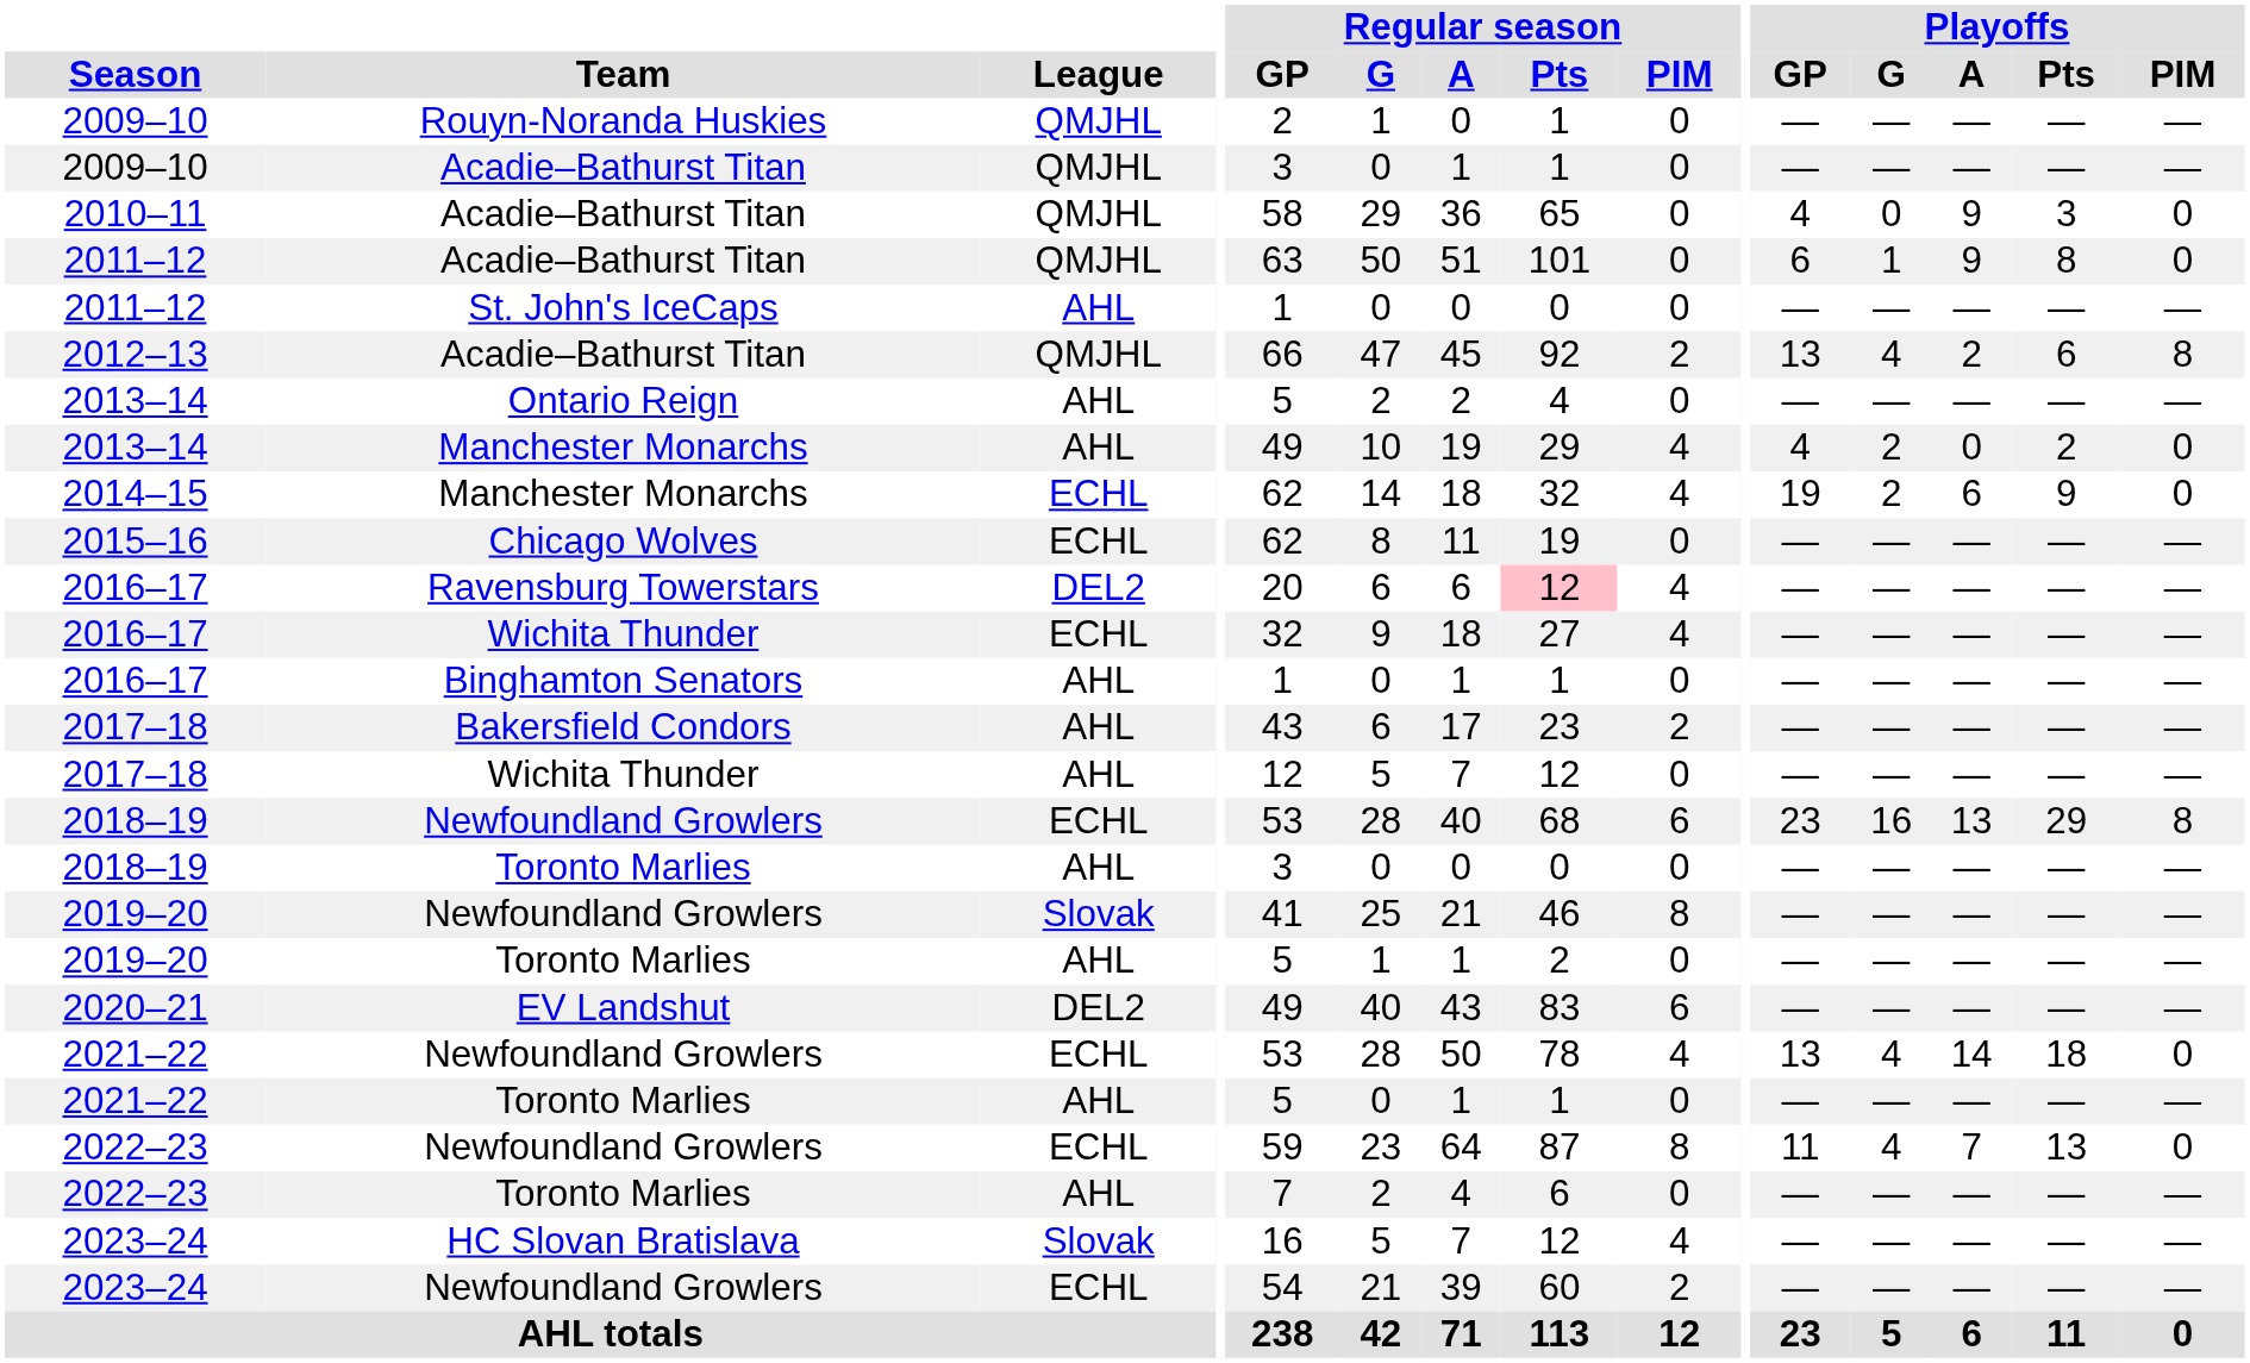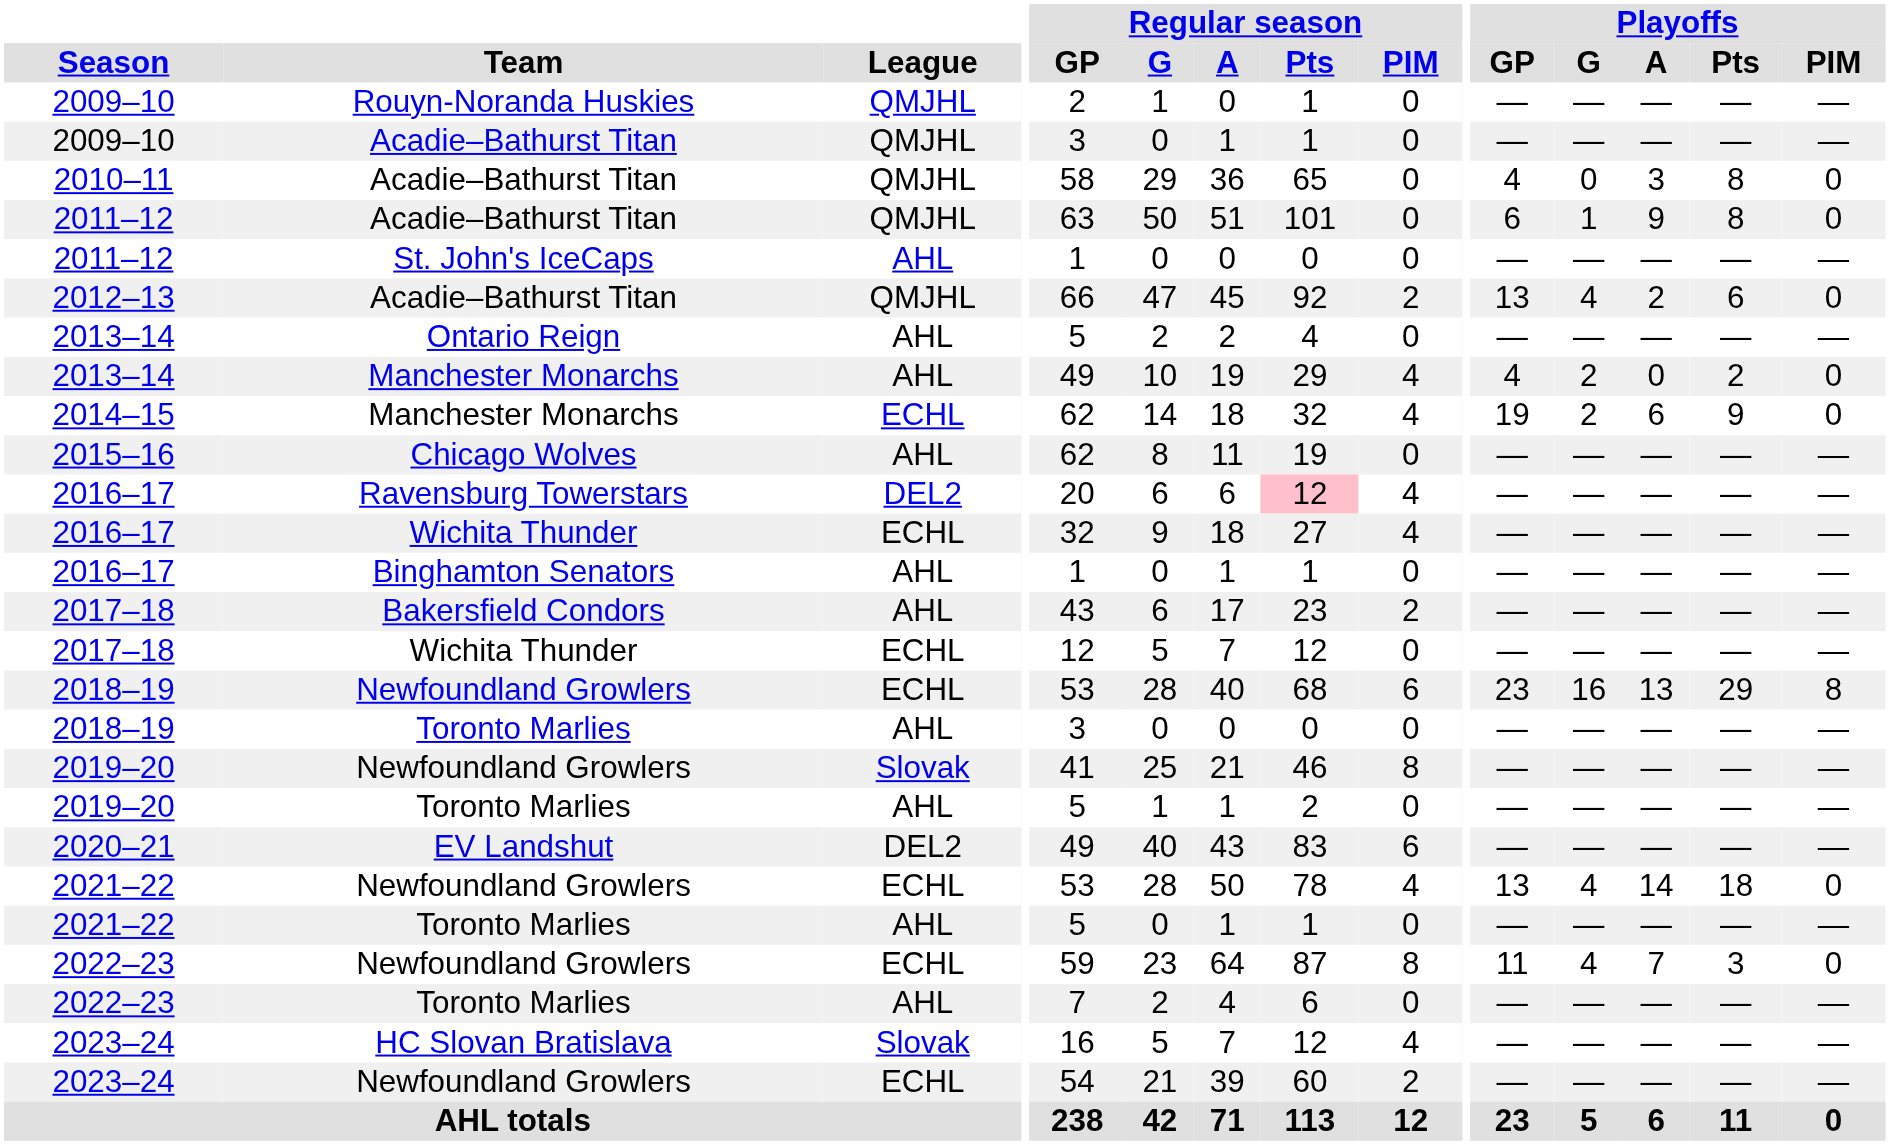 <table border="0" cellpadding="1" cellspacing="0" style="text-align:center; width:60em">
 <tr bgcolor="#e0e0e0">
 <th colspan="3" bgcolor="#ffffff"></th>
 <th rowspan="94" bgcolor="#ffffff"></th>
 <th colspan="5"><a href='#'>Regular season</a></th>
 <th rowspan="94" bgcolor="#ffffff"></th>
 <th colspan="5"><a href='#'>Playoffs</a></th>
 </tr>
 <tr bgcolor="#e0e0e0">
 <th><a href='#'>Season</a></th>
 <th>Team</th>
 <th>League</th>
 <th>GP</th>
 <th><a href='#'>G</a></th>
 <th><a href='#'>A</a></th>
 <th><a href='#'>Pts</a></th>
 <th><a href='#'>PIM</a></th>
 <th>GP</th>
 <th>G</th>
 <th>A</th>
 <th>Pts</th>
 <th>PIM</th>
 </tr>
 <tr>
 <td><a href='#'>2009–10</a></td>
 <td><a href='#'>Rouyn-Noranda Huskies</a></td>
 <td><a href='#'>QMJHL</a></td>
 <td>2</td>
 <td>1</td>
 <td>0</td>
 <td>1</td>
 <td>0</td>
 <td>—</td>
 <td>—</td>
 <td>—</td>
 <td>—</td>
 <td>—</td>
 </tr>
 <tr>
 </tr>
 <tr bgcolor="#f0f0f0">
 <td>2009–10</td>
 <td><a href='#'>Acadie–Bathurst Titan</a></td>
 <td>QMJHL</td>
 <td>3</td>
 <td>0</td>
 <td>1</td>
 <td>1</td>
 <td>0</td>
 <td>—</td>
 <td>—</td>
 <td>—</td>
 <td>—</td>
 <td>—</td>
 </tr>
 <tr>
 <td><a href='#'>2010–11</a></td>
 <td>Acadie–Bathurst Titan</td>
 <td>QMJHL</td>
 <td>58</td>
 <td>29</td>
 <td>36</td>
 <td>65</td>
 <td>0</td>
 <td>4</td>
 <td>0</td>
-<td>9</td>
 <td>3</td>
+<td>8</td>
 <td>0</td>
 </tr>
 <tr bgcolor="#f0f0f0">
 <td><a href='#'>2011–12</a></td>
 <td>Acadie–Bathurst Titan</td>
 <td>QMJHL</td>
 <td>63</td>
 <td>50</td>
 <td>51</td>
 <td>101</td>
 <td>0</td>
 <td>6</td>
 <td>1</td>
 <td>9</td>
 <td>8</td>
 <td>0</td>
 </tr>
 <tr>
 <td><a href='#'>2011–12</a></td>
 <td><a href='#'>St. John's IceCaps</a></td>
 <td><a href='#'>AHL</a></td>
 <td>1</td>
 <td>0</td>
 <td>0</td>
 <td>0</td>
 <td>0</td>
 <td>—</td>
 <td>—</td>
 <td>—</td>
 <td>—</td>
 <td>—</td>
 </tr>
 <tr bgcolor="#f0f0f0">
 <td><a href='#'>2012–13</a></td>
 <td>Acadie–Bathurst Titan</td>
 <td>QMJHL</td>
 <td>66</td>
 <td>47</td>
 <td>45</td>
 <td>92</td>
 <td>2</td>
 <td>13</td>
 <td>4</td>
 <td>2</td>
 <td>6</td>
-<td>8</td>
+<td>0</td>
 </tr>
 <tr>
 <td><a href='#'>2013–14</a></td>
 <td><a href='#'>Ontario Reign</a></td>
 <td>AHL</td>
 <td>5</td>
 <td>2</td>
 <td>2</td>
 <td>4</td>
 <td>0</td>
 <td>—</td>
 <td>—</td>
 <td>—</td>
 <td>—</td>
 <td>—</td>
 </tr>
 <tr bgcolor="#f0f0f0">
 <td><a href='#'>2013–14</a></td>
 <td><a href='#'>Manchester Monarchs</a></td>
 <td>AHL</td>
 <td>49</td>
 <td>10</td>
 <td>19</td>
 <td>29</td>
 <td>4</td>
 <td>4</td>
 <td>2</td>
 <td>0</td>
 <td>2</td>
 <td>0</td>
 </tr>
 <tr>
 <td><a href='#'>2014–15</a></td>
 <td>Manchester Monarchs</td>
 <td><a href='#'>ECHL</a></td>
 <td>62</td>
 <td>14</td>
 <td>18</td>
 <td>32</td>
 <td>4</td>
 <td>19</td>
 <td>2</td>
 <td>6</td>
 <td>9</td>
 <td>0</td>
 </tr>
 <tr bgcolor="#f0f0f0">
 <td><a href='#'>2015–16</a></td>
 <td><a href='#'>Chicago Wolves</a></td>
-<td>ECHL</td>
+<td>AHL</td>
 <td>62</td>
 <td>8</td>
 <td>11</td>
 <td>19</td>
 <td>0</td>
 <td>—</td>
 <td>—</td>
 <td>—</td>
 <td>—</td>
 <td>—</td>
 </tr>
 <tr>
 <td><a href='#'>2016–17</a></td>
 <td><a href='#'>Ravensburg Towerstars</a></td>
 <td><a href='#'>DEL2</a></td>
 <td>20</td>
 <td>6</td>
 <td>6</td>
 <td style="background: pink;">12</td>
 <td>4</td>
 <td>—</td>
 <td>—</td>
 <td>—</td>
 <td>—</td>
 <td>—</td>
 </tr>
 <tr bgcolor="#f0f0f0">
 <td><a href='#'>2016–17</a></td>
 <td><a href='#'>Wichita Thunder</a></td>
 <td>ECHL</td>
 <td>32</td>
 <td>9</td>
 <td>18</td>
 <td>27</td>
 <td>4</td>
 <td>—</td>
 <td>—</td>
 <td>—</td>
 <td>—</td>
 <td>—</td>
 </tr>
 <tr>
 <td><a href='#'>2016–17</a></td>
 <td><a href='#'>Binghamton Senators</a></td>
 <td>AHL</td>
 <td>1</td>
 <td>0</td>
 <td>1</td>
 <td>1</td>
 <td>0</td>
 <td>—</td>
 <td>—</td>
 <td>—</td>
 <td>—</td>
 <td>—</td>
 </tr>
 <tr bgcolor="#f0f0f0">
 <td><a href='#'>2017–18</a></td>
 <td><a href='#'>Bakersfield Condors</a></td>
 <td>AHL</td>
 <td>43</td>
 <td>6</td>
 <td>17</td>
 <td>23</td>
 <td>2</td>
 <td>—</td>
 <td>—</td>
 <td>—</td>
 <td>—</td>
 <td>—</td>
 </tr>
 <tr>
 <td><a href='#'>2017–18</a></td>
 <td>Wichita Thunder</td>
-<td>AHL</td>
+<td>ECHL</td>
 <td>12</td>
 <td>5</td>
 <td>7</td>
 <td>12</td>
 <td>0</td>
 <td>—</td>
 <td>—</td>
 <td>—</td>
 <td>—</td>
 <td>—</td>
 </tr>
 <tr bgcolor="#f0f0f0">
 <td><a href='#'>2018–19</a></td>
 <td><a href='#'>Newfoundland Growlers</a></td>
 <td>ECHL</td>
 <td>53</td>
 <td>28</td>
 <td>40</td>
 <td>68</td>
 <td>6</td>
 <td>23</td>
 <td>16</td>
 <td>13</td>
 <td>29</td>
 <td>8</td>
 </tr>
 <tr>
 <td><a href='#'>2018–19</a></td>
 <td><a href='#'>Toronto Marlies</a></td>
 <td>AHL</td>
 <td>3</td>
 <td>0</td>
 <td>0</td>
 <td>0</td>
 <td>0</td>
 <td>—</td>
 <td>—</td>
 <td>—</td>
 <td>—</td>
 <td>—</td>
 </tr>
 <tr bgcolor="#f0f0f0">
 <td><a href='#'>2019–20</a></td>
 <td>Newfoundland Growlers</td>
 <td><a href='#'>Slovak</a></td>
 <td>41</td>
 <td>25</td>
 <td>21</td>
 <td>46</td>
 <td>8</td>
 <td>—</td>
 <td>—</td>
 <td>—</td>
 <td>—</td>
 <td>—</td>
 </tr>
 <tr>
 <td><a href='#'>2019–20</a></td>
 <td>Toronto Marlies</td>
 <td>AHL</td>
 <td>5</td>
 <td>1</td>
 <td>1</td>
 <td>2</td>
 <td>0</td>
 <td>—</td>
 <td>—</td>
 <td>—</td>
 <td>—</td>
 <td>—</td>
 </tr>
 <tr bgcolor="#f0f0f0">
 <td><a href='#'>2020–21</a></td>
 <td><a href='#'>EV Landshut</a></td>
 <td>DEL2</td>
 <td>49</td>
 <td>40</td>
 <td>43</td>
 <td>83</td>
 <td>6</td>
 <td>—</td>
 <td>—</td>
 <td>—</td>
 <td>—</td>
 <td>—</td>
 </tr>
 <tr>
 <td><a href='#'>2021–22</a></td>
 <td>Newfoundland Growlers</td>
 <td>ECHL</td>
 <td>53</td>
 <td>28</td>
 <td>50</td>
 <td>78</td>
 <td>4</td>
 <td>13</td>
 <td>4</td>
 <td>14</td>
 <td>18</td>
 <td>0</td>
 </tr>
 <tr bgcolor="#f0f0f0">
 <td><a href='#'>2021–22</a></td>
 <td>Toronto Marlies</td>
 <td>AHL</td>
 <td>5</td>
 <td>0</td>
 <td>1</td>
 <td>1</td>
 <td>0</td>
 <td>—</td>
 <td>—</td>
 <td>—</td>
 <td>—</td>
 <td>—</td>
 </tr>
 <tr>
 <td><a href='#'>2022–23</a></td>
 <td>Newfoundland Growlers</td>
 <td>ECHL</td>
 <td>59</td>
 <td>23</td>
 <td>64</td>
 <td>87</td>
 <td>8</td>
 <td>11</td>
 <td>4</td>
 <td>7</td>
-<td>13</td>
+<td>3</td>
 <td>0</td>
 </tr>
 <tr bgcolor="#f0f0f0">
 <td><a href='#'>2022–23</a></td>
 <td>Toronto Marlies</td>
 <td>AHL</td>
 <td>7</td>
 <td>2</td>
 <td>4</td>
 <td>6</td>
 <td>0</td>
 <td>—</td>
 <td>—</td>
 <td>—</td>
 <td>—</td>
 <td>—</td>
 </tr>
 <tr>
 <td><a href='#'>2023–24</a></td>
 <td><a href='#'>HC Slovan Bratislava</a></td>
 <td><a href='#'>Slovak</a></td>
 <td>16</td>
 <td>5</td>
 <td>7</td>
 <td>12</td>
 <td>4</td>
 <td>—</td>
 <td>—</td>
 <td>—</td>
 <td>—</td>
 <td>—</td>
 </tr>
 <tr bgcolor="f0f0f0">
 <td><a href='#'>2023–24</a></td>
 <td>Newfoundland Growlers</td>
 <td>ECHL</td>
 <td>54</td>
 <td>21</td>
 <td>39</td>
 <td>60</td>
 <td>2</td>
 <td>—</td>
 <td>—</td>
 <td>—</td>
 <td>—</td>
 <td>—</td>
 </tr>
 <tr bgcolor="#e0e0e0">
 <th colspan="3">AHL totals</th>
 <th>238</th>
 <th>42</th>
 <th>71</th>
 <th>113</th>
 <th>12</th>
 <th>23</th>
 <th>5</th>
 <th>6</th>
 <th>11</th>
 <th>0</th>
 </tr>
 </table>
